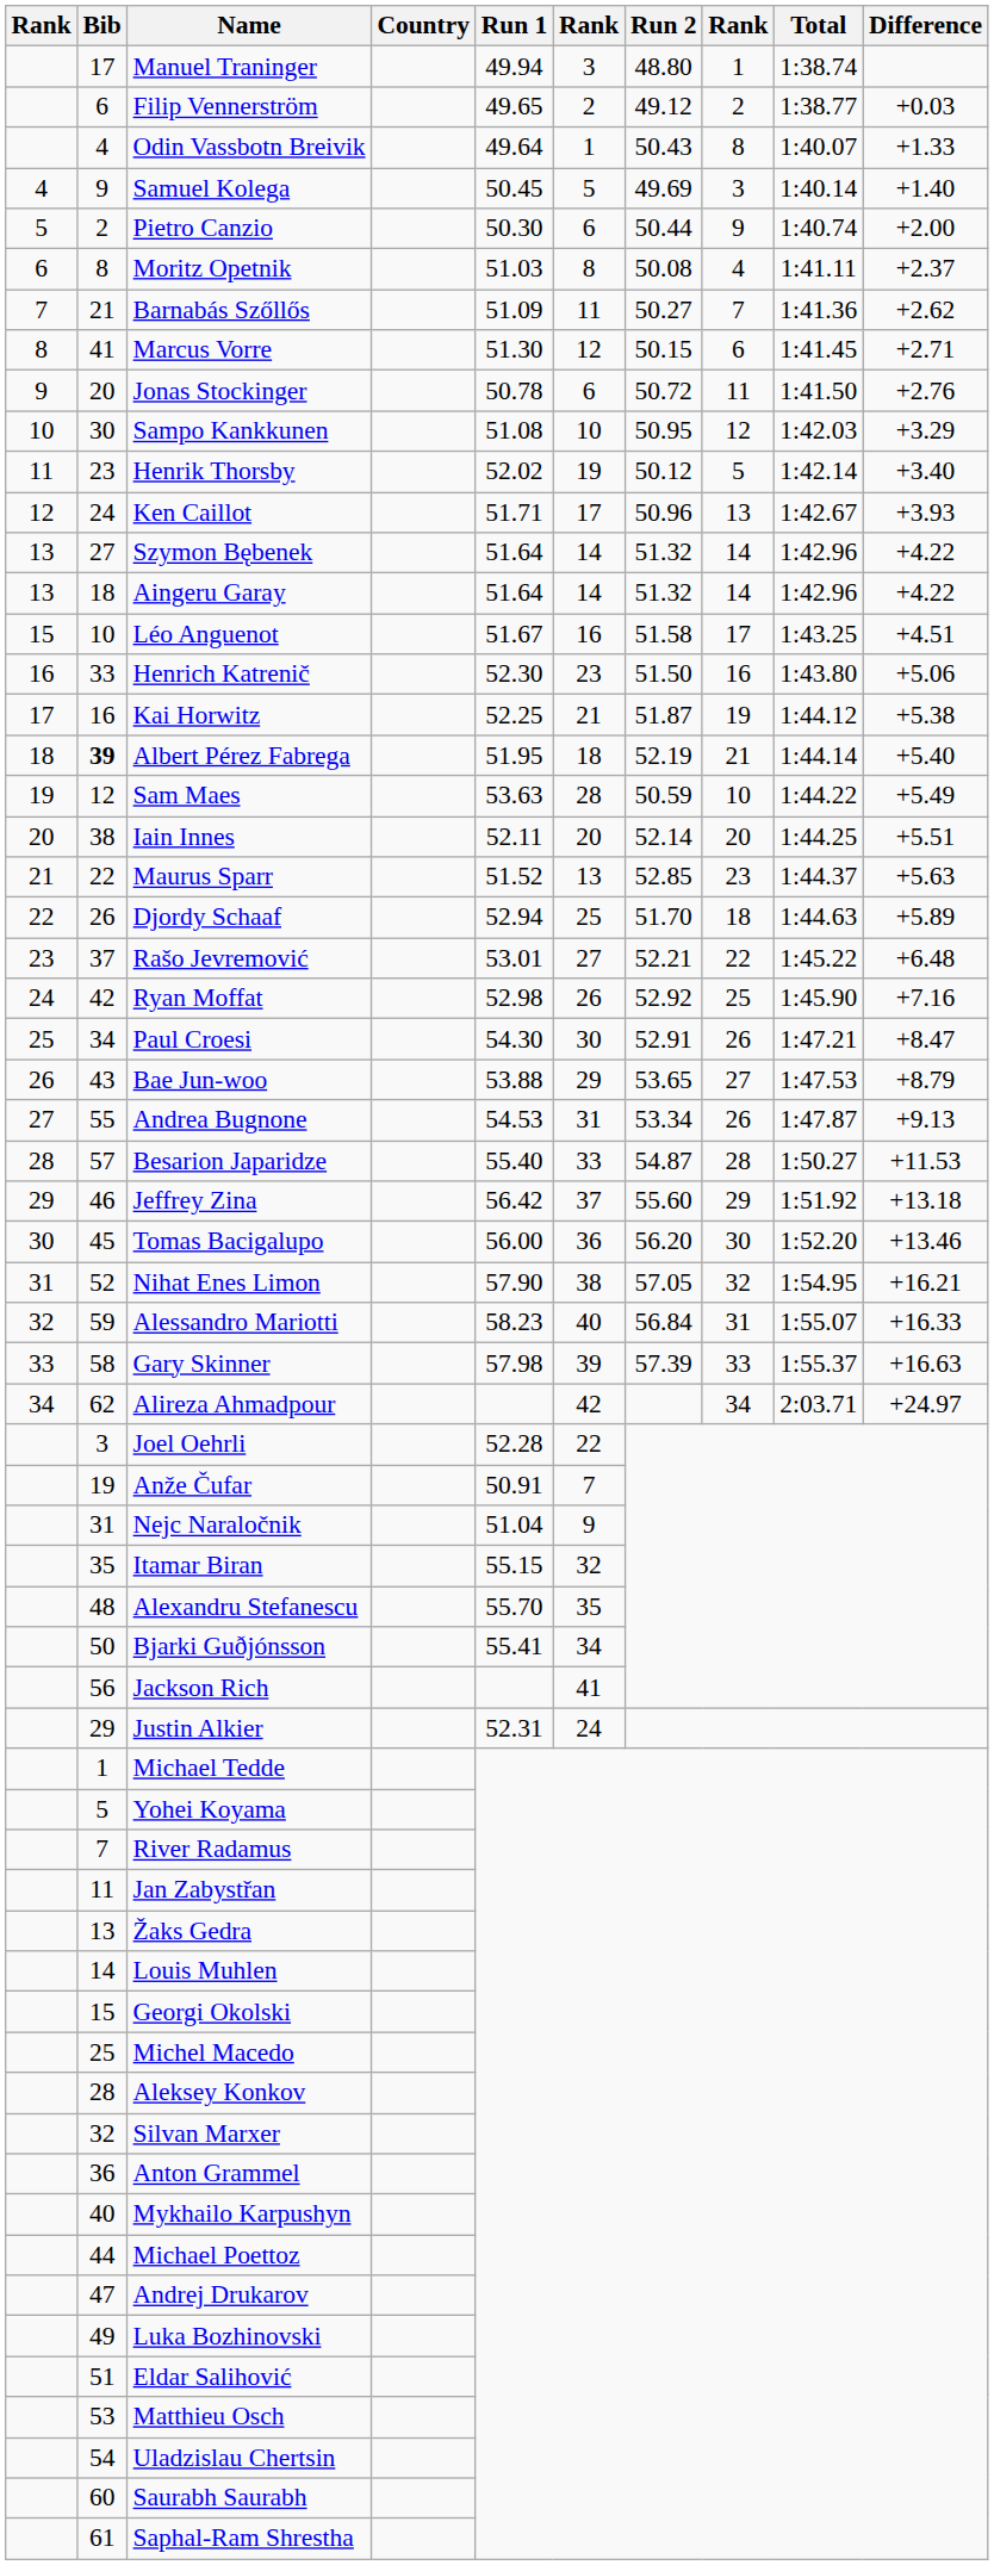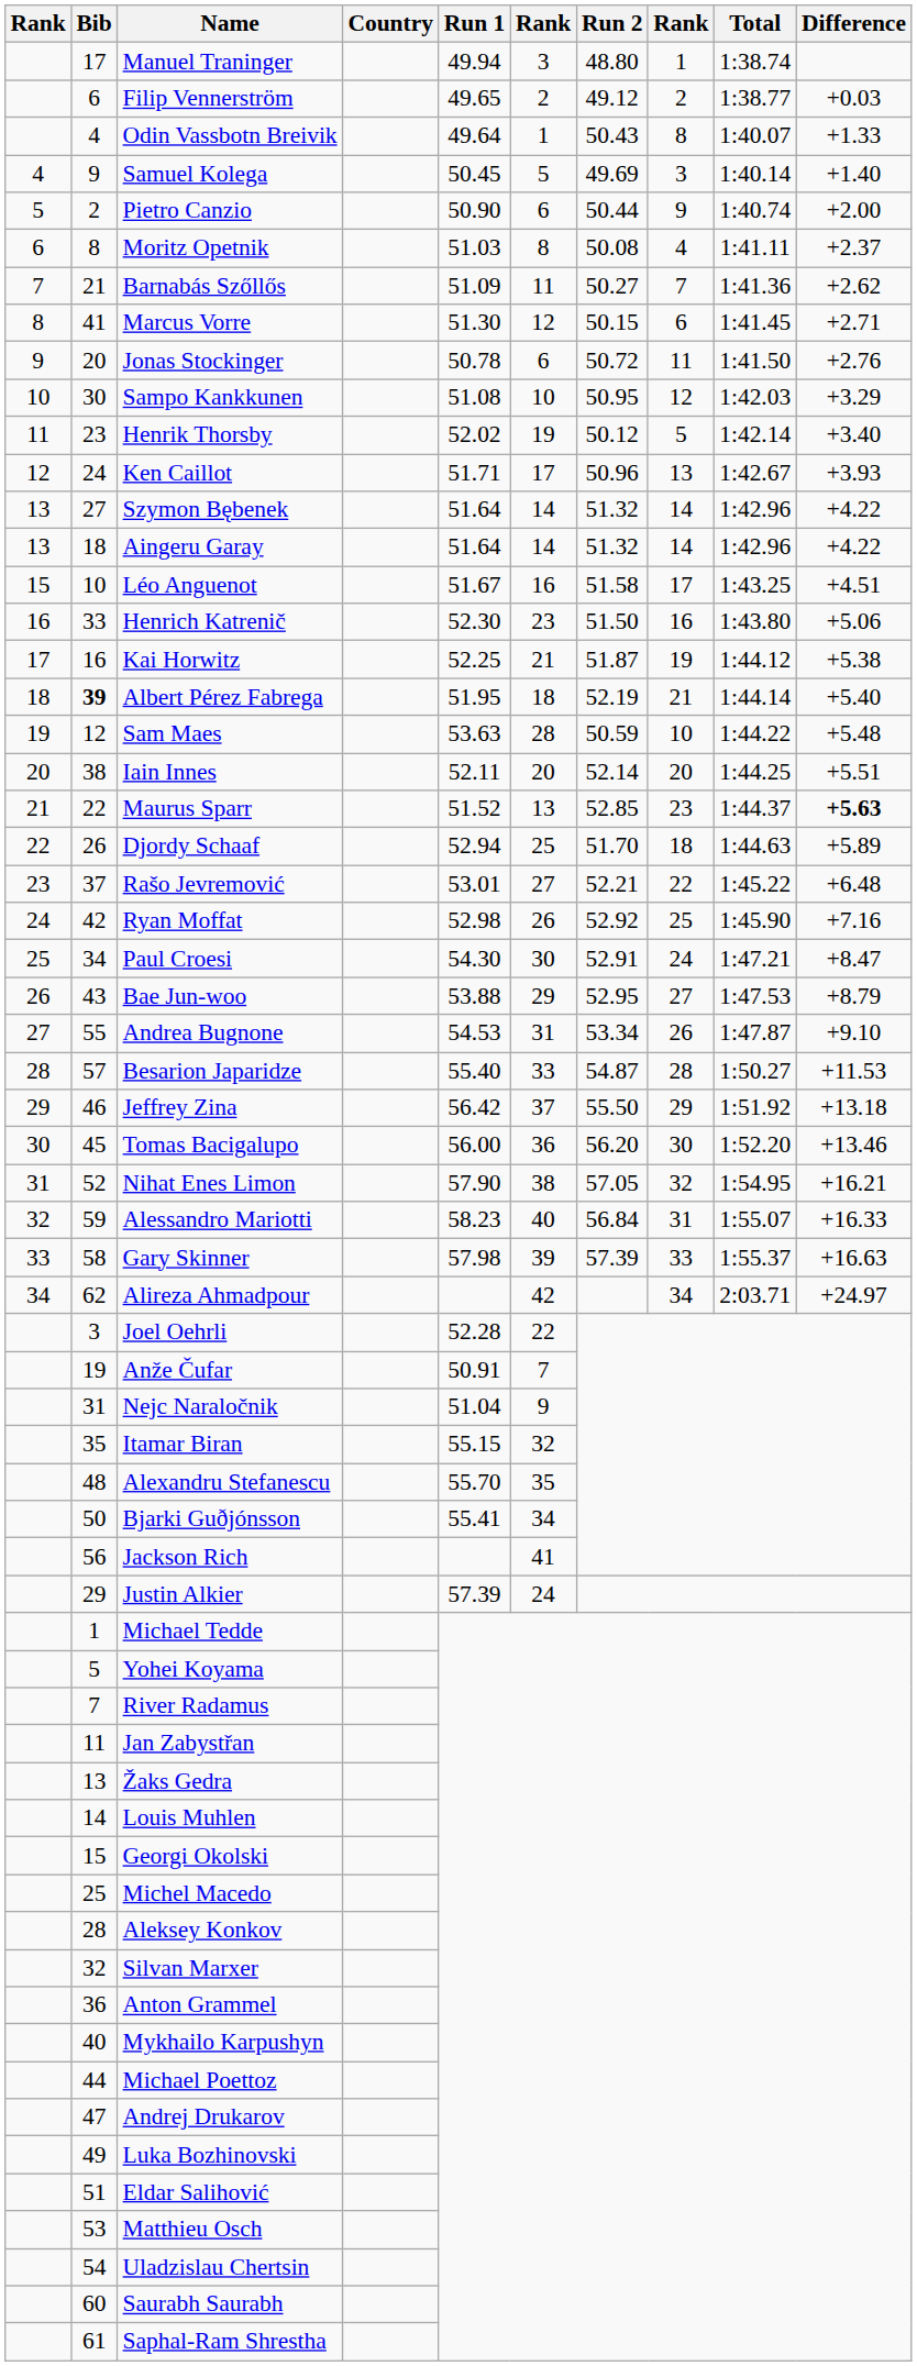 <table class="wikitable sortable" style="text-align:center">
 <tr>
 <th>Rank</th>
 <th>Bib</th>
 <th>Name</th>
 <th>Country</th>
 <th>Run 1</th>
 <th>Rank</th>
 <th>Run 2</th>
 <th>Rank</th>
 <th>Total</th>
 <th>Difference</th>
 </tr>
 <tr>
 <td></td>
 <td>17</td>
 <td align=left><a href='#'>Manuel Traninger</a></td>
 <td align=left></td>
 <td>49.94</td>
 <td>3</td>
 <td>48.80</td>
 <td>1</td>
 <td>1:38.74</td>
 <td></td>
 </tr>
 <tr>
 <td></td>
 <td>6</td>
 <td align=left><a href='#'>Filip Vennerström</a></td>
 <td align=left></td>
 <td>49.65</td>
 <td>2</td>
 <td>49.12</td>
 <td>2</td>
 <td>1:38.77</td>
 <td>+0.03</td>
 </tr>
 <tr>
 <td></td>
 <td>4</td>
 <td align=left><a href='#'>Odin Vassbotn Breivik</a></td>
 <td align=left></td>
 <td>49.64</td>
 <td>1</td>
 <td>50.43</td>
 <td>8</td>
 <td>1:40.07</td>
 <td>+1.33</td>
 </tr>
 <tr>
 <td>4</td>
 <td>9</td>
 <td align=left><a href='#'>Samuel Kolega</a></td>
 <td align=left></td>
 <td>50.45</td>
 <td>5</td>
 <td>49.69</td>
 <td>3</td>
 <td>1:40.14</td>
 <td>+1.40</td>
 </tr>
 <tr>
 <td>5</td>
 <td>2</td>
 <td align=left><a href='#'>Pietro Canzio</a></td>
 <td align=left></td>
-<td>50.30</td>
+<td>50.90</td>
 <td>6</td>
 <td>50.44</td>
 <td>9</td>
 <td>1:40.74</td>
 <td>+2.00</td>
 </tr>
 <tr>
 <td>6</td>
 <td>8</td>
 <td align=left><a href='#'>Moritz Opetnik</a></td>
 <td align=left></td>
 <td>51.03</td>
 <td>8</td>
 <td>50.08</td>
 <td>4</td>
 <td>1:41.11</td>
 <td>+2.37</td>
 </tr>
 <tr>
 <td>7</td>
 <td>21</td>
 <td align=left><a href='#'>Barnabás Szőllős</a></td>
 <td align=left></td>
 <td>51.09</td>
 <td>11</td>
 <td>50.27</td>
 <td>7</td>
 <td>1:41.36</td>
 <td>+2.62</td>
 </tr>
 <tr>
 <td>8</td>
 <td>41</td>
 <td align=left><a href='#'>Marcus Vorre</a></td>
 <td align=left></td>
 <td>51.30</td>
 <td>12</td>
 <td>50.15</td>
 <td>6</td>
 <td>1:41.45</td>
 <td>+2.71</td>
 </tr>
 <tr>
 <td>9</td>
 <td>20</td>
 <td align=left><a href='#'>Jonas Stockinger</a></td>
 <td align=left></td>
 <td>50.78</td>
 <td>6</td>
 <td>50.72</td>
 <td>11</td>
 <td>1:41.50</td>
 <td>+2.76</td>
 </tr>
 <tr>
 <td>10</td>
 <td>30</td>
 <td align=left><a href='#'>Sampo Kankkunen</a></td>
 <td align=left></td>
 <td>51.08</td>
 <td>10</td>
 <td>50.95</td>
 <td>12</td>
 <td>1:42.03</td>
 <td>+3.29</td>
 </tr>
 <tr>
 <td>11</td>
 <td>23</td>
 <td align=left><a href='#'>Henrik Thorsby</a></td>
 <td align=left></td>
 <td>52.02</td>
 <td>19</td>
 <td>50.12</td>
 <td>5</td>
 <td>1:42.14</td>
 <td>+3.40</td>
 </tr>
 <tr>
 <td>12</td>
 <td>24</td>
 <td align=left><a href='#'>Ken Caillot</a></td>
 <td align=left></td>
 <td>51.71</td>
 <td>17</td>
 <td>50.96</td>
 <td>13</td>
 <td>1:42.67</td>
 <td>+3.93</td>
 </tr>
 <tr>
 <td>13</td>
 <td>27</td>
 <td align=left><a href='#'>Szymon Bębenek</a></td>
 <td align=left></td>
 <td>51.64</td>
 <td>14</td>
 <td>51.32</td>
 <td>14</td>
 <td>1:42.96</td>
 <td>+4.22</td>
 </tr>
 <tr>
 <td>13</td>
 <td>18</td>
 <td align=left><a href='#'>Aingeru Garay</a></td>
 <td align=left></td>
 <td>51.64</td>
 <td>14</td>
 <td>51.32</td>
 <td>14</td>
 <td>1:42.96</td>
 <td>+4.22</td>
 </tr>
 <tr>
 <td>15</td>
 <td>10</td>
 <td align=left><a href='#'>Léo Anguenot</a></td>
 <td align=left></td>
 <td>51.67</td>
 <td>16</td>
 <td>51.58</td>
 <td>17</td>
 <td>1:43.25</td>
 <td>+4.51</td>
 </tr>
 <tr>
 <td>16</td>
 <td>33</td>
 <td align=left><a href='#'>Henrich Katrenič</a></td>
 <td align=left></td>
 <td>52.30</td>
 <td>23</td>
 <td>51.50</td>
 <td>16</td>
 <td>1:43.80</td>
 <td>+5.06</td>
 </tr>
 <tr>
 <td>17</td>
 <td>16</td>
 <td align=left><a href='#'>Kai Horwitz</a></td>
 <td align=left></td>
 <td>52.25</td>
 <td>21</td>
 <td>51.87</td>
 <td>19</td>
 <td>1:44.12</td>
 <td>+5.38</td>
 </tr>
 <tr>
 <td>18</td>
 <td><strong>39</strong></td>
 <td align=left><a href='#'>Albert Pérez Fabrega</a></td>
 <td align=left></td>
 <td>51.95</td>
 <td>18</td>
 <td>52.19</td>
 <td>21</td>
 <td>1:44.14</td>
 <td>+5.40</td>
 </tr>
 <tr>
 <td>19</td>
 <td>12</td>
 <td align=left><a href='#'>Sam Maes</a></td>
 <td align=left></td>
 <td>53.63</td>
 <td>28</td>
 <td>50.59</td>
 <td>10</td>
 <td>1:44.22</td>
-<td>+5.49</td>
+<td>+5.48</td>
 </tr>
 <tr>
 <td>20</td>
 <td>38</td>
 <td align=left><a href='#'>Iain Innes</a></td>
 <td align=left></td>
 <td>52.11</td>
 <td>20</td>
 <td>52.14</td>
 <td>20</td>
 <td>1:44.25</td>
 <td>+5.51</td>
 </tr>
 <tr>
 <td>21</td>
 <td>22</td>
 <td align=left><a href='#'>Maurus Sparr</a></td>
 <td align=left></td>
 <td>51.52</td>
 <td>13</td>
 <td>52.85</td>
 <td>23</td>
 <td>1:44.37</td>
-<td>+5.63</td>
+<td><strong>+5.63</strong></td>
 </tr>
 <tr>
 <td>22</td>
 <td>26</td>
 <td align=left><a href='#'>Djordy Schaaf</a></td>
 <td align=left></td>
 <td>52.94</td>
 <td>25</td>
 <td>51.70</td>
 <td>18</td>
 <td>1:44.63</td>
 <td>+5.89</td>
 </tr>
 <tr>
 <td>23</td>
 <td>37</td>
 <td align=left><a href='#'>Rašo Jevremović</a></td>
 <td align=left></td>
 <td>53.01</td>
 <td>27</td>
 <td>52.21</td>
 <td>22</td>
 <td>1:45.22</td>
 <td>+6.48</td>
 </tr>
 <tr>
 <td>24</td>
 <td>42</td>
 <td align=left><a href='#'>Ryan Moffat</a></td>
 <td align=left></td>
 <td>52.98</td>
 <td>26</td>
 <td>52.92</td>
 <td>25</td>
 <td>1:45.90</td>
 <td>+7.16</td>
 </tr>
 <tr>
 <td>25</td>
 <td>34</td>
 <td align=left><a href='#'>Paul Croesi</a></td>
 <td align=left></td>
 <td>54.30</td>
 <td>30</td>
 <td>52.91</td>
-<td>26</td>
+<td>24</td>
 <td>1:47.21</td>
 <td>+8.47</td>
 </tr>
 <tr>
 <td>26</td>
 <td>43</td>
 <td align=left><a href='#'>Bae Jun-woo</a></td>
 <td align=left></td>
 <td>53.88</td>
 <td>29</td>
-<td>53.65</td>
+<td>52.95</td>
 <td>27</td>
 <td>1:47.53</td>
 <td>+8.79</td>
 </tr>
 <tr>
 <td>27</td>
 <td>55</td>
 <td align=left><a href='#'>Andrea Bugnone</a></td>
 <td align=left></td>
 <td>54.53</td>
 <td>31</td>
 <td>53.34</td>
 <td>26</td>
 <td>1:47.87</td>
-<td>+9.13</td>
+<td>+9.10</td>
 </tr>
 <tr>
 <td>28</td>
 <td>57</td>
 <td align=left><a href='#'>Besarion Japaridze</a></td>
 <td align=left></td>
 <td>55.40</td>
 <td>33</td>
 <td>54.87</td>
 <td>28</td>
 <td>1:50.27</td>
 <td>+11.53</td>
 </tr>
 <tr>
 <td>29</td>
 <td>46</td>
 <td align=left><a href='#'>Jeffrey Zina</a></td>
 <td align=left></td>
 <td>56.42</td>
 <td>37</td>
-<td>55.60</td>
+<td>55.50</td>
 <td>29</td>
 <td>1:51.92</td>
 <td>+13.18</td>
 </tr>
 <tr>
 <td>30</td>
 <td>45</td>
 <td align=left><a href='#'>Tomas Bacigalupo</a></td>
 <td align=left></td>
 <td>56.00</td>
 <td>36</td>
 <td>56.20</td>
 <td>30</td>
 <td>1:52.20</td>
 <td>+13.46</td>
 </tr>
 <tr>
 <td>31</td>
 <td>52</td>
 <td align=left><a href='#'>Nihat Enes Limon</a></td>
 <td align=left></td>
 <td>57.90</td>
 <td>38</td>
 <td>57.05</td>
 <td>32</td>
 <td>1:54.95</td>
 <td>+16.21</td>
 </tr>
 <tr>
 <td>32</td>
 <td>59</td>
 <td align=left><a href='#'>Alessandro Mariotti</a></td>
 <td align=left></td>
 <td>58.23</td>
 <td>40</td>
 <td>56.84</td>
 <td>31</td>
 <td>1:55.07</td>
 <td>+16.33</td>
 </tr>
 <tr>
 <td>33</td>
 <td>58</td>
 <td align=left><a href='#'>Gary Skinner</a></td>
 <td align=left></td>
 <td>57.98</td>
 <td>39</td>
 <td>57.39</td>
 <td>33</td>
 <td>1:55.37</td>
 <td>+16.63</td>
 </tr>
 <tr>
 <td>34</td>
 <td>62</td>
 <td align=left><a href='#'>Alireza Ahmadpour</a></td>
 <td align=left></td>
 <td></td>
 <td>42</td>
 <td></td>
 <td>34</td>
 <td>2:03.71</td>
 <td>+24.97</td>
 </tr>
 <tr>
 <td></td>
 <td>3</td>
 <td align=left><a href='#'>Joel Oehrli</a></td>
 <td align=left></td>
 <td>52.28</td>
 <td>22</td>
 <td rowspan=7 colspan=4></td>
 </tr>
 <tr>
 <td></td>
 <td>19</td>
 <td align=left><a href='#'>Anže Čufar</a></td>
 <td align=left></td>
 <td>50.91</td>
 <td>7</td>
 </tr>
 <tr>
 <td></td>
 <td>31</td>
 <td align=left><a href='#'>Nejc Naraločnik</a></td>
 <td align=left></td>
 <td>51.04</td>
 <td>9</td>
 </tr>
 <tr>
 <td></td>
 <td>35</td>
 <td align=left><a href='#'>Itamar Biran</a></td>
 <td align=left></td>
 <td>55.15</td>
 <td>32</td>
 </tr>
 <tr>
 <td></td>
 <td>48</td>
 <td align=left><a href='#'>Alexandru Stefanescu</a></td>
 <td align=left></td>
 <td>55.70</td>
 <td>35</td>
 </tr>
 <tr>
 <td></td>
 <td>50</td>
 <td align=left><a href='#'>Bjarki Guðjónsson</a></td>
 <td align=left></td>
 <td>55.41</td>
 <td>34</td>
 </tr>
 <tr>
 <td></td>
 <td>56</td>
 <td align=left><a href='#'>Jackson Rich</a></td>
 <td align=left></td>
 <td></td>
 <td>41</td>
 </tr>
 <tr>
 <td></td>
 <td>29</td>
 <td align=left><a href='#'>Justin Alkier</a></td>
 <td align=left></td>
-<td>52.31</td>
+<td>57.39</td>
 <td>24</td>
 <td colspan=4></td>
 </tr>
 <tr>
 <td></td>
 <td>1</td>
 <td align=left><a href='#'>Michael Tedde</a></td>
 <td align=left></td>
 <td rowspan=20 colspan=6></td>
 </tr>
 <tr>
 <td></td>
 <td>5</td>
 <td align=left><a href='#'>Yohei Koyama</a></td>
 <td align=left></td>
 </tr>
 <tr>
 <td></td>
 <td>7</td>
 <td align=left><a href='#'>River Radamus</a></td>
 <td align=left></td>
 </tr>
 <tr>
 <td></td>
 <td>11</td>
 <td align=left><a href='#'>Jan Zabystřan</a></td>
 <td align=left></td>
 </tr>
 <tr>
 <td></td>
 <td>13</td>
 <td align=left><a href='#'>Žaks Gedra</a></td>
 <td align=left></td>
 </tr>
 <tr>
 <td></td>
 <td>14</td>
 <td align=left><a href='#'>Louis Muhlen</a></td>
 <td align=left></td>
 </tr>
 <tr>
 <td></td>
 <td>15</td>
 <td align=left><a href='#'>Georgi Okolski</a></td>
 <td align=left></td>
 </tr>
 <tr>
 <td></td>
 <td>25</td>
 <td align=left><a href='#'>Michel Macedo</a></td>
 <td align=left></td>
 </tr>
 <tr>
 <td></td>
 <td>28</td>
 <td align=left><a href='#'>Aleksey Konkov</a></td>
 <td align=left></td>
 </tr>
 <tr>
 <td></td>
 <td>32</td>
 <td align=left><a href='#'>Silvan Marxer</a></td>
 <td align=left></td>
 </tr>
 <tr>
 <td></td>
 <td>36</td>
 <td align=left><a href='#'>Anton Grammel</a></td>
 <td align=left></td>
 </tr>
 <tr>
 <td></td>
 <td>40</td>
 <td align=left><a href='#'>Mykhailo Karpushyn</a></td>
 <td align=left></td>
 </tr>
 <tr>
 <td></td>
 <td>44</td>
 <td align=left><a href='#'>Michael Poettoz</a></td>
 <td align=left></td>
 </tr>
 <tr>
 <td></td>
 <td>47</td>
 <td align=left><a href='#'>Andrej Drukarov</a></td>
 <td align=left></td>
 </tr>
 <tr>
 <td></td>
 <td>49</td>
 <td align=left><a href='#'>Luka Bozhinovski</a></td>
 <td align=left></td>
 </tr>
 <tr>
 <td></td>
 <td>51</td>
 <td align=left><a href='#'>Eldar Salihović</a></td>
 <td align=left></td>
 </tr>
 <tr>
 <td></td>
 <td>53</td>
 <td align=left><a href='#'>Matthieu Osch</a></td>
 <td align=left></td>
 </tr>
 <tr>
 <td></td>
 <td>54</td>
 <td align=left><a href='#'>Uladzislau Chertsin</a></td>
 <td align=left></td>
 </tr>
 <tr>
 <td></td>
 <td>60</td>
 <td align=left><a href='#'>Saurabh Saurabh</a></td>
 <td align=left></td>
 </tr>
 <tr>
 <td></td>
 <td>61</td>
 <td align=left><a href='#'>Saphal-Ram Shrestha</a></td>
 <td align=left></td>
 </tr>
 </table>
